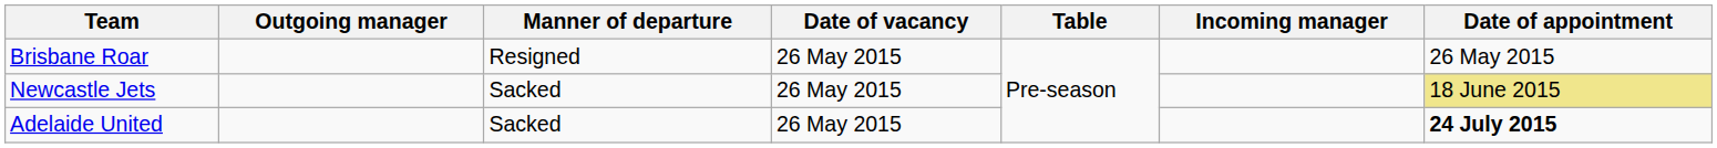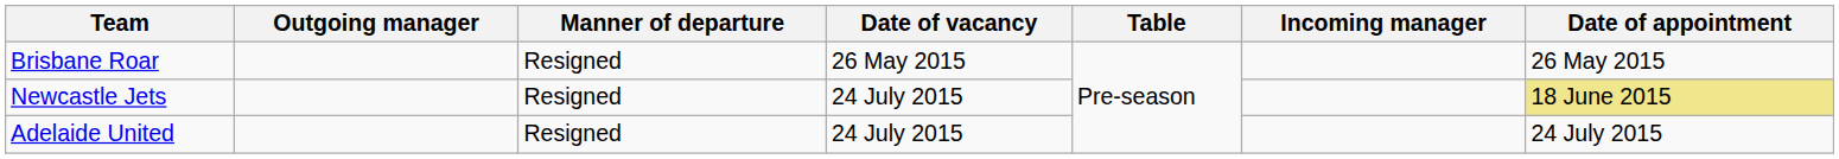 <table class="wikitable sortable" style="width:100%;">
 <tr>
 <th>Team</th>
 <th>Outgoing manager</th>
 <th>Manner of departure</th>
 <th>Date of vacancy</th>
 <th>Table</th>
 <th>Incoming manager</th>
 <th>Date of appointment</th>
 </tr>
 <tr>
 <td><a href='#'>Brisbane Roar</a></td>
 <td></td>
 <td>Resigned</td>
 <td>26 May 2015</td>
 <td rowspan=3>Pre-season</td>
 <td></td>
 <td>26 May 2015</td>
 </tr>
 <tr>
 <td><a href='#'>Newcastle Jets</a></td>
 <td></td>
-<td>Sacked</td>
-<td>26 May 2015</td>
+<td>Resigned</td>
+<td>24 July 2015</td>
 <td></td>
 <td style="background: khaki;">18 June 2015</td>
 </tr>
 <tr>
 <td><a href='#'>Adelaide United</a></td>
 <td></td>
-<td>Sacked</td>
-<td>26 May 2015</td>
+<td>Resigned</td>
+<td>24 July 2015</td>
 <td></td>
-<td><strong>24 July 2015</strong></td>
+<td>24 July 2015</td>
 </tr>
 </table>
